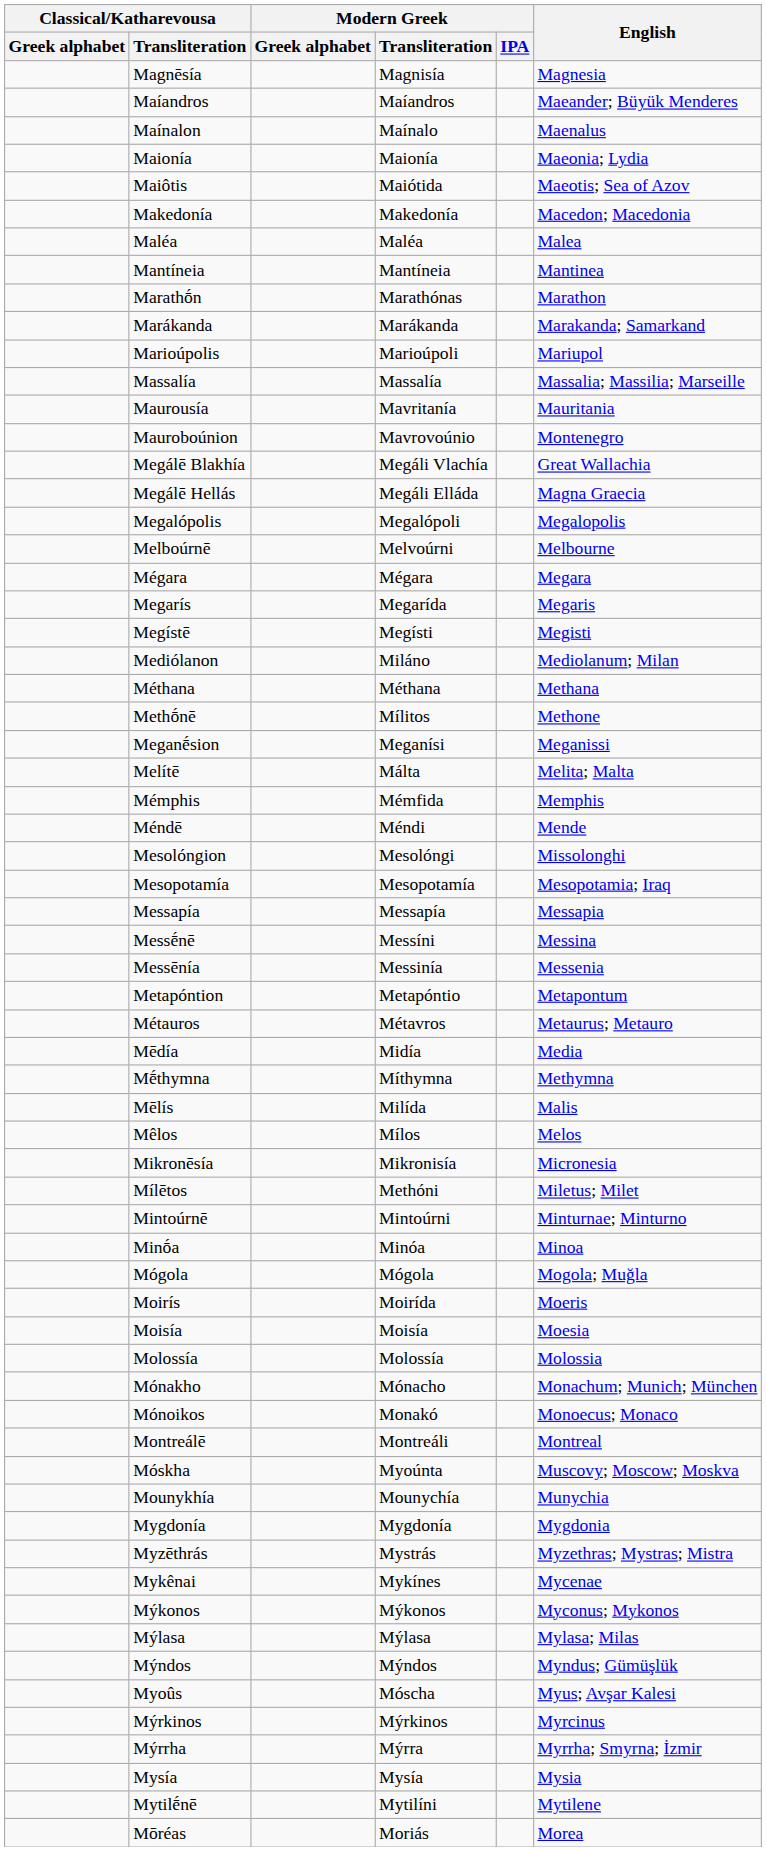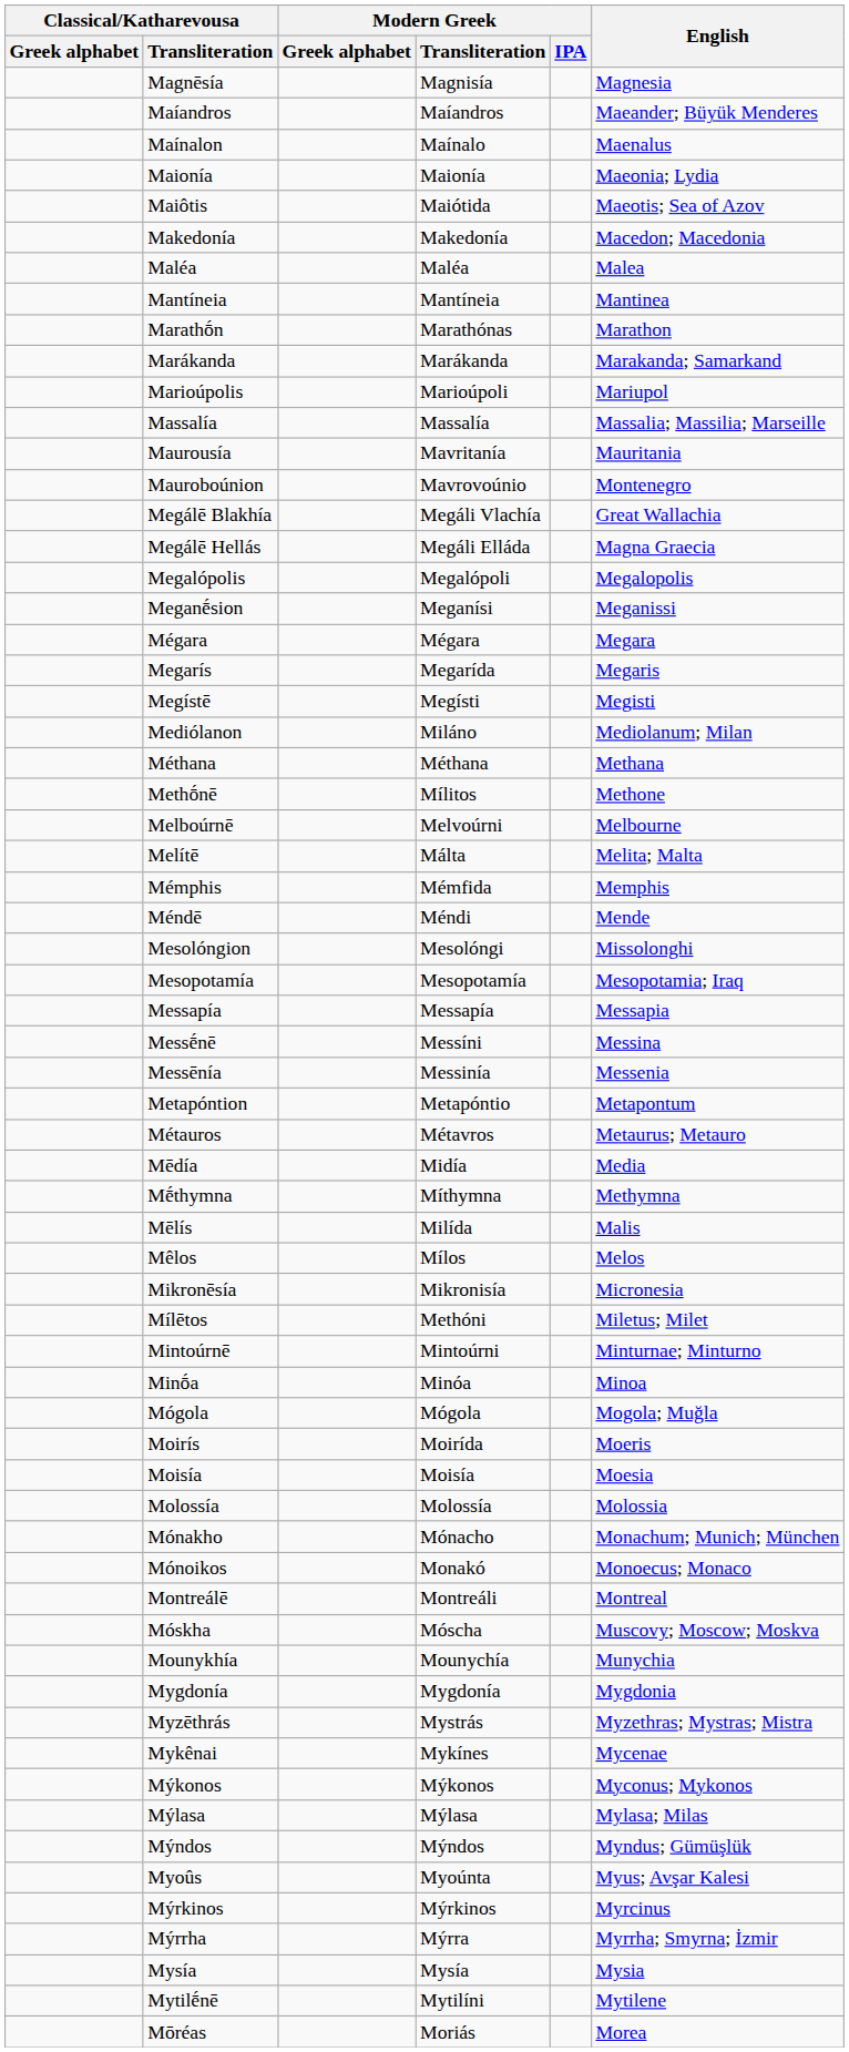 <table class="wikitable">
 <tr>
 <th colspan="2">Classical/Katharevousa</th>
 <th colspan="3">Modern Greek</th>
 <th rowspan="2">English</th>
 </tr>
 <tr>
 <th>Greek alphabet</th>
 <th>Transliteration</th>
 <th>Greek alphabet</th>
 <th>Transliteration</th>
 <th><a href='#'>IPA</a></th>
 </tr>
 <tr>
 <td></td>
 <td>Magnēsía</td>
 <td></td>
 <td>Magnisía</td>
 <td></td>
 <td><a href='#'>Magnesia</a></td>
 </tr>
 <tr>
 <td></td>
 <td>Maíandros</td>
 <td></td>
 <td>Maíandros</td>
 <td></td>
 <td><a href='#'>Maeander</a>; <a href='#'>Büyük Menderes</a></td>
 </tr>
 <tr>
 <td></td>
 <td>Maínalon</td>
 <td></td>
 <td>Maínalo</td>
 <td></td>
 <td><a href='#'>Maenalus</a></td>
 </tr>
 <tr>
 <td></td>
 <td>Maionía</td>
 <td></td>
 <td>Maionía</td>
 <td></td>
 <td><a href='#'>Maeonia</a>; <a href='#'>Lydia</a></td>
 </tr>
 <tr>
 <td></td>
 <td>Maiôtis</td>
 <td></td>
 <td>Maiótida</td>
 <td></td>
 <td><a href='#'>Maeotis</a>; <a href='#'>Sea of Azov</a></td>
 </tr>
 <tr>
 <td></td>
 <td>Makedonía</td>
 <td></td>
 <td>Makedonía</td>
 <td></td>
 <td><a href='#'>Macedon</a>; <a href='#'>Macedonia</a></td>
 </tr>
 <tr>
 <td></td>
 <td>Maléa</td>
 <td></td>
 <td>Maléa</td>
 <td></td>
 <td><a href='#'>Malea</a></td>
 </tr>
 <tr>
 <td></td>
 <td>Mantíneia</td>
 <td></td>
 <td>Mantíneia</td>
 <td></td>
 <td><a href='#'>Mantinea</a></td>
 </tr>
 <tr>
 <td></td>
 <td>Marathṓn</td>
 <td></td>
 <td>Marathónas</td>
 <td></td>
 <td><a href='#'>Marathon</a></td>
 </tr>
 <tr>
 <td></td>
 <td>Marákanda</td>
 <td></td>
 <td>Marákanda</td>
 <td></td>
 <td><a href='#'>Marakanda</a>; <a href='#'>Samarkand</a></td>
 </tr>
 <tr>
 <td></td>
 <td>Marioúpolis</td>
 <td></td>
 <td>Marioúpoli</td>
 <td></td>
 <td><a href='#'>Mariupol</a></td>
 </tr>
 <tr>
 <td></td>
 <td>Massalía</td>
 <td></td>
 <td>Massalía</td>
 <td></td>
 <td><a href='#'>Massalia</a>; <a href='#'>Massilia</a>; <a href='#'>Marseille</a></td>
 </tr>
 <tr>
 <td></td>
 <td>Maurousía</td>
 <td></td>
 <td>Mavritanía</td>
 <td></td>
 <td><a href='#'>Mauritania</a></td>
 </tr>
 <tr>
 <td></td>
 <td>Mauroboúnion</td>
 <td></td>
 <td>Mavrovoúnio</td>
 <td></td>
 <td><a href='#'>Montenegro</a></td>
 </tr>
 <tr>
 <td></td>
 <td>Megálē Blakhía</td>
 <td></td>
 <td>Megáli Vlachía</td>
 <td></td>
 <td><a href='#'>Great Wallachia</a></td>
 </tr>
 <tr>
 <td></td>
 <td>Megálē Hellás</td>
 <td></td>
 <td>Megáli Elláda</td>
 <td></td>
 <td><a href='#'>Magna Graecia</a></td>
 </tr>
 <tr>
 <td></td>
 <td>Megalópolis</td>
 <td></td>
 <td>Megalópoli</td>
 <td></td>
 <td><a href='#'>Megalopolis</a></td>
 </tr>
 <tr>
 <td></td>
-<td>Melboúrnē</td>
+<td>Meganḗsion</td>
 <td></td>
-<td>Melvoúrni</td>
+<td>Meganísi</td>
 <td></td>
-<td><a href='#'>Melbourne</a></td>
+<td><a href='#'>Meganissi</a></td>
 </tr>
 <tr>
 <td></td>
 <td>Mégara</td>
 <td></td>
 <td>Mégara</td>
 <td></td>
 <td><a href='#'>Megara</a></td>
 </tr>
 <tr>
 <td></td>
 <td>Megarís</td>
 <td></td>
 <td>Megarída</td>
 <td></td>
 <td><a href='#'>Megaris</a></td>
 </tr>
 <tr>
 <td></td>
 <td>Megístē</td>
 <td></td>
 <td>Megísti</td>
 <td></td>
 <td><a href='#'>Megisti</a></td>
 </tr>
 <tr>
 <td></td>
 <td>Mediólanon</td>
 <td></td>
 <td>Miláno</td>
 <td></td>
 <td><a href='#'>Mediolanum</a>; <a href='#'>Milan</a></td>
 </tr>
 <tr>
 <td></td>
 <td>Méthana</td>
 <td></td>
 <td>Méthana</td>
 <td></td>
 <td><a href='#'>Methana</a></td>
 </tr>
 <tr>
 <td></td>
 <td>Methṓnē</td>
 <td></td>
 <td>Mílitos</td>
 <td></td>
 <td><a href='#'>Methone</a></td>
 </tr>
 <tr>
 <td></td>
-<td>Meganḗsion</td>
+<td>Melboúrnē</td>
 <td></td>
-<td>Meganísi</td>
+<td>Melvoúrni</td>
 <td></td>
-<td><a href='#'>Meganissi</a></td>
+<td><a href='#'>Melbourne</a></td>
 </tr>
 <tr>
 <td></td>
 <td>Melítē</td>
 <td></td>
 <td>Málta</td>
 <td></td>
 <td><a href='#'>Melita</a>; <a href='#'>Malta</a></td>
 </tr>
 <tr>
 <td></td>
 <td>Mémphis</td>
 <td></td>
 <td>Mémfida</td>
 <td></td>
 <td><a href='#'>Memphis</a></td>
 </tr>
 <tr>
 <td></td>
 <td>Méndē</td>
 <td></td>
 <td>Méndi</td>
 <td></td>
 <td><a href='#'>Mende</a></td>
 </tr>
 <tr>
 <td></td>
 <td>Mesolóngion</td>
 <td></td>
 <td>Mesolóngi</td>
 <td></td>
 <td><a href='#'>Missolonghi</a></td>
 </tr>
 <tr>
 <td></td>
 <td>Mesopotamía</td>
 <td></td>
 <td>Mesopotamía</td>
 <td></td>
 <td><a href='#'>Mesopotamia</a>; <a href='#'>Iraq</a></td>
 </tr>
 <tr>
 <td></td>
 <td>Messapía</td>
 <td></td>
 <td>Messapía</td>
 <td></td>
 <td><a href='#'>Messapia</a></td>
 </tr>
 <tr>
 <td></td>
 <td>Messḗnē</td>
 <td></td>
 <td>Messíni</td>
 <td></td>
 <td><a href='#'>Messina</a></td>
 </tr>
 <tr>
 <td></td>
 <td>Messēnía</td>
 <td></td>
 <td>Messinía</td>
 <td></td>
 <td><a href='#'>Messenia</a></td>
 </tr>
 <tr>
 <td></td>
 <td>Metapóntion</td>
 <td></td>
 <td>Metapóntio</td>
 <td></td>
 <td><a href='#'>Metapontum</a></td>
 </tr>
 <tr>
 <td></td>
 <td>Métauros</td>
 <td></td>
 <td>Métavros</td>
 <td></td>
 <td><a href='#'>Metaurus</a>; <a href='#'>Metauro</a></td>
 </tr>
 <tr>
 <td></td>
 <td>Mēdía</td>
 <td></td>
 <td>Midía</td>
 <td></td>
 <td><a href='#'>Media</a></td>
 </tr>
 <tr>
 <td></td>
 <td>Mḗthymna</td>
 <td></td>
 <td>Míthymna</td>
 <td></td>
 <td><a href='#'>Methymna</a></td>
 </tr>
 <tr>
 <td></td>
 <td>Mēlís</td>
 <td></td>
 <td>Milída</td>
 <td></td>
 <td><a href='#'>Malis</a></td>
 </tr>
 <tr>
 <td></td>
 <td>Mêlos</td>
 <td></td>
 <td>Mílos</td>
 <td></td>
 <td><a href='#'>Melos</a></td>
 </tr>
 <tr>
 <td></td>
 <td>Mikronēsía</td>
 <td></td>
 <td>Mikronisía</td>
 <td></td>
 <td><a href='#'>Micronesia</a></td>
 </tr>
 <tr>
 <td></td>
 <td>Mílētos</td>
 <td></td>
 <td>Methóni</td>
 <td></td>
 <td><a href='#'>Miletus</a>; <a href='#'>Milet</a></td>
 </tr>
 <tr>
 <td></td>
 <td>Mintoúrnē</td>
 <td></td>
 <td>Mintoúrni</td>
 <td></td>
 <td><a href='#'>Minturnae</a>; <a href='#'>Minturno</a></td>
 </tr>
 <tr>
 <td></td>
 <td>Minṓa</td>
 <td></td>
 <td>Minóa</td>
 <td></td>
 <td><a href='#'>Minoa</a></td>
 </tr>
 <tr>
 <td></td>
 <td>Mógola</td>
 <td></td>
 <td>Mógola</td>
 <td></td>
 <td><a href='#'>Mogola</a>; <a href='#'>Muğla</a></td>
 </tr>
 <tr>
 <td></td>
 <td>Moirís</td>
 <td></td>
 <td>Moirída</td>
 <td></td>
 <td><a href='#'>Moeris</a></td>
 </tr>
 <tr>
 <td></td>
 <td>Moisía</td>
 <td></td>
 <td>Moisía</td>
 <td></td>
 <td><a href='#'>Moesia</a></td>
 </tr>
 <tr>
 <td></td>
 <td>Molossía</td>
 <td></td>
 <td>Molossía</td>
 <td></td>
 <td><a href='#'>Molossia</a></td>
 </tr>
 <tr>
 <td></td>
 <td>Mónakho</td>
 <td></td>
 <td>Mónacho</td>
 <td></td>
 <td><a href='#'>Monachum</a>; <a href='#'>Munich</a>; <a href='#'>München</a></td>
 </tr>
 <tr>
 <td></td>
 <td>Mónoikos</td>
 <td></td>
 <td>Monakó</td>
 <td></td>
 <td><a href='#'>Monoecus</a>; <a href='#'>Monaco</a></td>
 </tr>
 <tr>
 <td></td>
 <td>Montreálē</td>
 <td></td>
 <td>Montreáli</td>
 <td></td>
 <td><a href='#'>Montreal</a></td>
 </tr>
 <tr>
 <td></td>
 <td>Móskha</td>
 <td></td>
-<td>Myoúnta</td>
+<td>Móscha</td>
 <td></td>
 <td><a href='#'>Muscovy</a>; <a href='#'>Moscow</a>; <a href='#'>Moskva</a></td>
 </tr>
 <tr>
 <td></td>
 <td>Mounykhía</td>
 <td></td>
 <td>Mounychía</td>
 <td></td>
 <td><a href='#'>Munychia</a></td>
 </tr>
 <tr>
 <td></td>
 <td>Mygdonía</td>
 <td></td>
 <td>Mygdonía</td>
 <td></td>
 <td><a href='#'>Mygdonia</a></td>
 </tr>
 <tr>
 <td></td>
 <td>Myzēthrás</td>
 <td></td>
 <td>Mystrás</td>
 <td></td>
 <td><a href='#'>Myzethras</a>; <a href='#'>Mystras</a>; <a href='#'>Mistra</a></td>
 </tr>
 <tr>
 <td></td>
 <td>Mykênai</td>
 <td></td>
 <td>Mykínes</td>
 <td></td>
 <td><a href='#'>Mycenae</a></td>
 </tr>
 <tr>
 <td></td>
 <td>Mýkonos</td>
 <td></td>
 <td>Mýkonos</td>
 <td></td>
 <td><a href='#'>Myconus</a>; <a href='#'>Mykonos</a></td>
 </tr>
 <tr>
 <td></td>
 <td>Mýlasa</td>
 <td></td>
 <td>Mýlasa</td>
 <td></td>
 <td><a href='#'>Mylasa</a>; <a href='#'>Milas</a></td>
 </tr>
 <tr>
 <td></td>
 <td>Mýndos</td>
 <td></td>
 <td>Mýndos</td>
 <td></td>
 <td><a href='#'>Myndus</a>; <a href='#'>Gümüşlük</a></td>
 </tr>
 <tr>
 <td></td>
 <td>Myoûs</td>
 <td></td>
-<td>Móscha</td>
+<td>Myoúnta</td>
 <td></td>
 <td><a href='#'>Myus</a>; <a href='#'>Avşar Kalesi</a></td>
 </tr>
 <tr>
 <td></td>
 <td>Mýrkinos</td>
 <td></td>
 <td>Mýrkinos</td>
 <td></td>
 <td><a href='#'>Myrcinus</a></td>
 </tr>
 <tr>
 <td></td>
 <td>Mýrrha</td>
 <td></td>
 <td>Mýrra</td>
 <td></td>
 <td><a href='#'>Myrrha</a>; <a href='#'>Smyrna</a>; <a href='#'>İzmir</a></td>
 </tr>
 <tr>
 <td></td>
 <td>Mysía</td>
 <td></td>
 <td>Mysía</td>
 <td></td>
 <td><a href='#'>Mysia</a></td>
 </tr>
 <tr>
 <td></td>
 <td>Mytilḗnē</td>
 <td></td>
 <td>Mytilíni</td>
 <td></td>
 <td><a href='#'>Mytilene</a></td>
 </tr>
 <tr>
 <td></td>
 <td>Mōréas</td>
 <td></td>
 <td>Moriás</td>
 <td></td>
 <td><a href='#'>Morea</a></td>
 </tr>
 </table>
